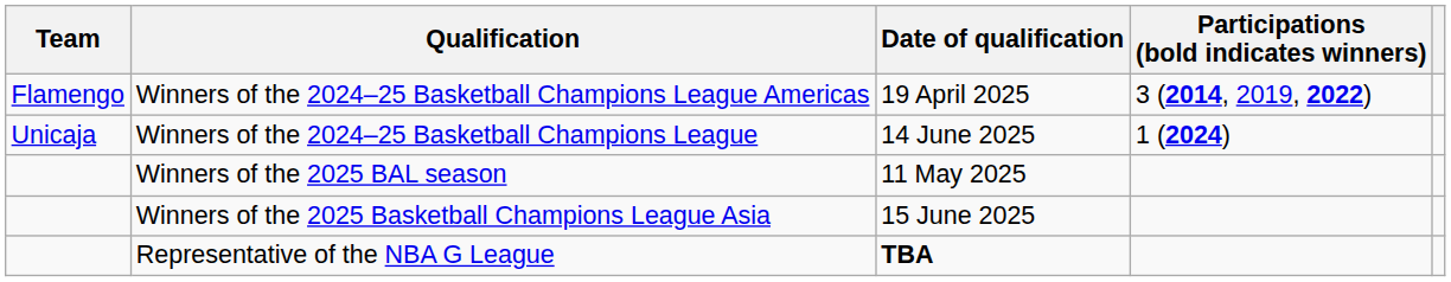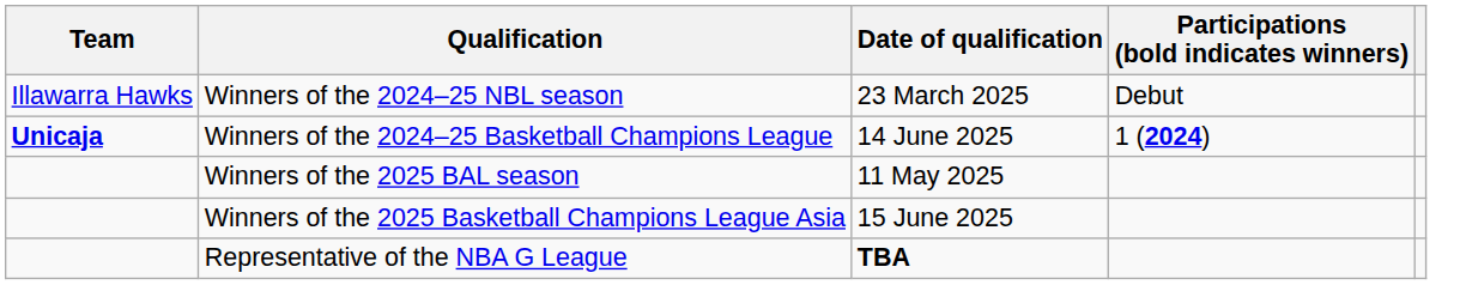 <table class="wikitable">
 <tr>
 <th>Team</th>
 <th>Qualification</th>
 <th>Date of qualification</th>
 <th>Participations<br>(bold indicates winners)</th>
 <th></th>
 </tr>
 <tr>
-<td> <a href='#'>Flamengo</a></td>
-<td>Winners of the <a href='#'>2024–25 Basketball Champions League Americas</a></td>
-<td>19 April 2025</td>
-<td>3 (<strong><a href='#'>2014</a></strong>, <a href='#'>2019</a>, <a href='#'><strong>2022</strong></a>)</td>
+<td> <a href='#'>Illawarra Hawks</a></td>
+<td>Winners of the <a href='#'>2024–25 NBL season</a></td>
+<td>23 March 2025</td>
+<td>Debut</td>
 <td align="center"></td>
 </tr>
 <tr>
-<td> <a href='#'>Unicaja</a></td>
+<td><strong> <a href='#'>Unicaja</a></strong></td>
 <td>Winners of the <a href='#'>2024–25 Basketball Champions League</a></td>
 <td>14 June 2025</td>
 <td>1 (<a href='#'><strong>2024</strong></a>)</td>
 <td align="center"></td>
 </tr>
 <tr>
 <td></td>
 <td>Winners of the <a href='#'>2025 BAL season</a></td>
 <td>11 May 2025</td>
 <td></td>
 <td align="center"></td>
 </tr>
 <tr>
 <td></td>
 <td>Winners of the <a href='#'>2025 Basketball Champions League Asia</a></td>
 <td>15 June 2025</td>
 <td></td>
 <td align="center"></td>
 </tr>
 <tr>
 <td> </td>
 <td>Representative of the <a href='#'>NBA G League</a></td>
 <td><strong>TBA</strong></td>
 <td></td>
 <td align="center"></td>
 </tr>
 </table>
